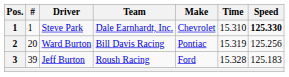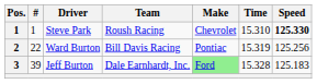 <table class="wikitable" style="font-size:95%">
 <tr>
 <th>Pos.</th>
 <th>#</th>
 <th>Driver</th>
 <th>Team</th>
 <th>Make</th>
 <th>Time</th>
 <th>Speed</th>
 </tr>
 <tr>
 <th>1</th>
 <td>1</td>
 <td><a href='#'>Steve Park</a></td>
-<td><a href='#'>Dale Earnhardt, Inc.</a></td>
+<td><a href='#'>Roush Racing</a></td>
 <td><a href='#'>Chevrolet</a></td>
 <td>15.310</td>
 <td><strong>125.330</strong></td>
 </tr>
 <tr>
 <th>2</th>
-<td>20</td>
+<td>22</td>
 <td><a href='#'>Ward Burton</a></td>
 <td><a href='#'>Bill Davis Racing</a></td>
 <td><a href='#'>Pontiac</a></td>
 <td>15.319</td>
 <td>125.256</td>
 </tr>
 <tr>
 <th>3</th>
 <td>39</td>
 <td><a href='#'>Jeff Burton</a></td>
-<td><a href='#'>Roush Racing</a></td>
-<td><a href='#'>Ford</a></td>
+<td><a href='#'>Dale Earnhardt, Inc.</a></td>
+<td style="background: lightgreen;"><a href='#'>Ford</a></td>
 <td>15.328</td>
 <td>125.183</td>
 </tr>
 <tr>
 <th colspan="7"></th>
 </tr>
 </table>
